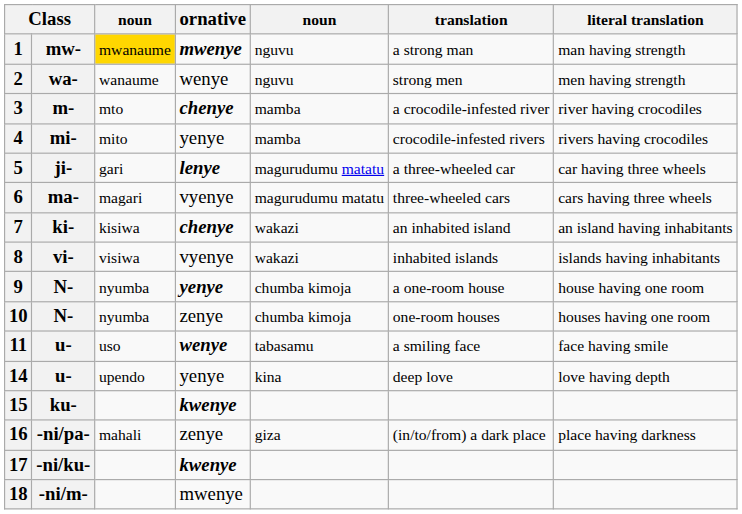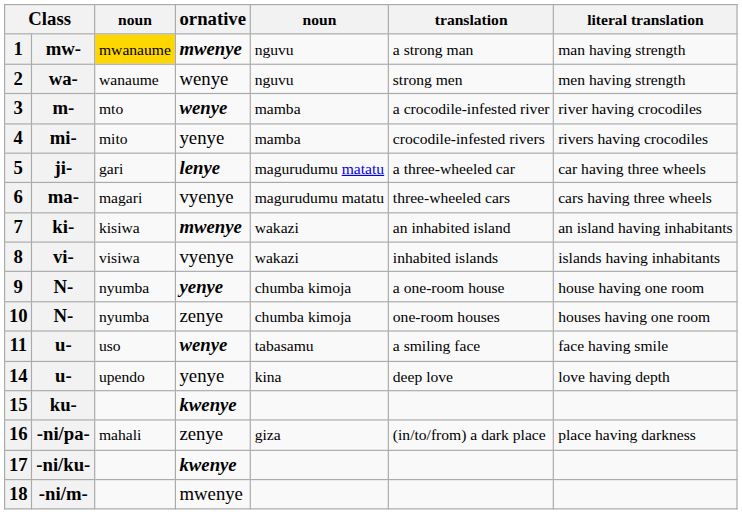 <table class="wikitable">
 <tr>
 <th colspan=2>Class</th>
 <th><small>noun</small></th>
 <th>ornative</th>
 <th><small>noun</small></th>
 <th><small>translation</small></th>
 <th><small>literal translation</small></th>
 </tr>
 <tr>
 <th>1</th>
 <th>mw-</th>
 <td style="background: gold;"><small>mwanaume</small></td>
 <td><strong><em>mw<strong>enye<em></td>
 <td><small>nguvu</small></td>
 <td><small>a strong man</small></td>
 <td><small>man having strength</small></td>
 </tr>
 <tr>
 <th>2</th>
 <th>wa-</th>
 <td><small>wanaume</small></td>
 <td></em></strong>w</strong>enye</em></td>
 <td><small>nguvu</small></td>
 <td><small>strong men</small></td>
 <td><small>men having strength</small></td>
 </tr>
 <tr>
 <th>3</th>
 <th>m-</th>
 <td><small>mto</small></td>
-<td><strong><em>ch<strong>enye<em></td>
+<td><strong><em>w<strong>enye<em></td>
 <td><small>mamba</small></td>
 <td><small>a crocodile-infested river</small></td>
 <td><small>river having crocodiles</small></td>
 </tr>
 <tr>
 <th>4</th>
 <th>mi-</th>
 <td><small>mito</small></td>
 <td></em></strong>y</strong>enye</em></td>
 <td><small>mamba</small></td>
 <td><small>crocodile-infested rivers</small></td>
 <td><small>rivers having crocodiles</small></td>
 </tr>
 <tr>
 <th>5</th>
 <th>ji-</th>
 <td><small>gari</small></td>
 <td><strong><em>l<strong>enye<em></td>
 <td><small>magurudumu <a href='#'>matatu</a></small></td>
 <td><small>a three-wheeled car</small></td>
 <td><small>car having three wheels</small></td>
 </tr>
 <tr>
 <th>6</th>
 <th>ma-</th>
 <td><small>magari</small></td>
 <td></em></strong>vy</strong>enye</em></td>
 <td><small>magurudumu matatu</small></td>
 <td><small>three-wheeled cars</small></td>
 <td><small>cars having three wheels</small></td>
 </tr>
 <tr>
 <th>7</th>
 <th>ki-</th>
 <td><small>kisiwa</small></td>
-<td><strong><em>ch<strong>enye<em></td>
+<td><strong><em>mw<strong>enye<em></td>
 <td><small>wakazi</small></td>
 <td><small>an inhabited island</small></td>
 <td><small>an island having inhabitants</small></td>
 </tr>
 <tr>
 <th>8</th>
 <th>vi-</th>
 <td><small>visiwa</small></td>
 <td></em></strong>vy</strong>enye</em></td>
 <td><small>wakazi</small></td>
 <td><small>inhabited islands</small></td>
 <td><small>islands having inhabitants</small></td>
 </tr>
 <tr>
 <th>9</th>
 <th>N-</th>
 <td><small>nyumba</small></td>
 <td><strong><em>y<strong>enye<em></td>
 <td><small>chumba kimoja</small></td>
 <td><small>a one-room house</small></td>
 <td><small>house having one room</small></td>
 </tr>
 <tr>
 <th>10</th>
 <th>N-</th>
 <td><small>nyumba</small></td>
 <td></em></strong>z</strong>enye</em></td>
 <td><small>chumba kimoja</small></td>
 <td><small>one-room houses</small></td>
 <td><small>houses having one room</small></td>
 </tr>
 <tr>
 <th>11</th>
 <th>u-</th>
 <td><small>uso</small></td>
 <td><strong><em>w<strong>enye<em></td>
 <td><small>tabasamu</small></td>
 <td><small>a smiling face</small></td>
 <td><small>face having smile</small></td>
 </tr>
 <tr>
 <th>14</th>
 <th>u-</th>
 <td><small>upendo</small></td>
 <td></em></strong>y</strong>enye</em></td>
 <td><small>kina</small></td>
 <td><small>deep love</small></td>
 <td><small>love having depth</small></td>
 </tr>
 <tr>
 <th>15</th>
 <th>ku-</th>
 <td></td>
 <td><strong><em>kw<strong>enye<em></td>
 <td></td>
 <td></td>
 <td></td>
 </tr>
 <tr>
 <th>16</th>
 <th>-ni/pa-</th>
 <td><small>mahali</small></td>
 <td></em></strong>z</strong>enye</em></td>
 <td><small>giza</small></td>
 <td><small>(in/to/from) a dark place</small></td>
 <td><small>place having darkness</small></td>
 </tr>
 <tr>
 <th>17</th>
 <th>-ni/ku-</th>
 <td></td>
 <td><strong><em>kw<strong>enye<em></td>
 <td></td>
 <td></td>
 <td></td>
 </tr>
 <tr>
 <th>18</th>
 <th>-ni/m-</th>
 <td></td>
 <td></em></strong>mw</strong>enye</em></td>
 <td></td>
 <td></td>
 <td></td>
 </tr>
 </table>
